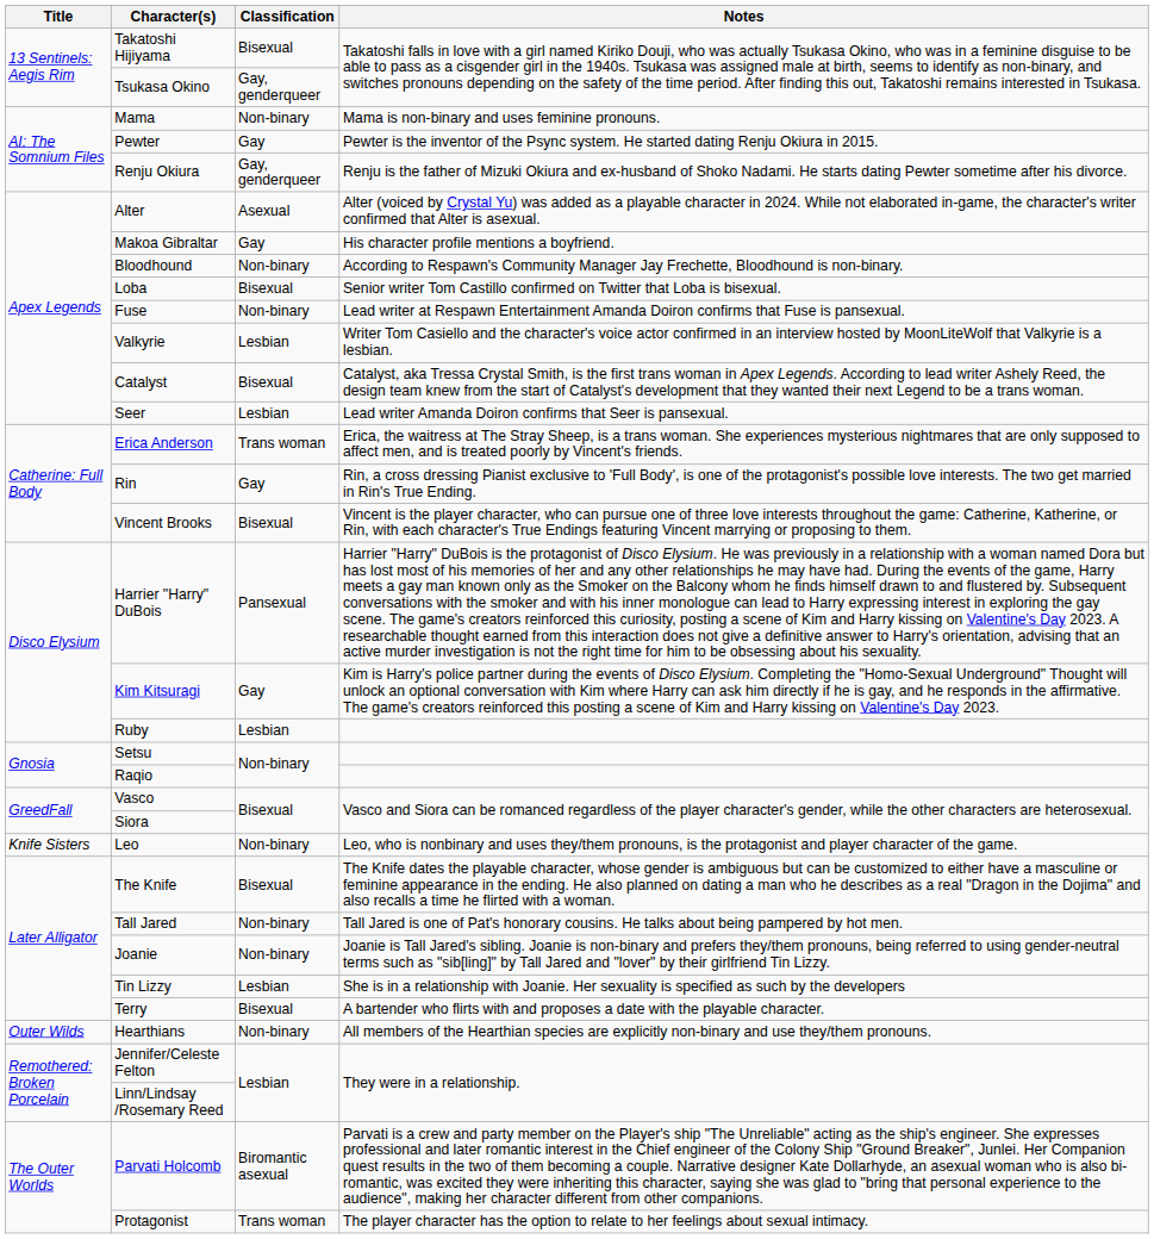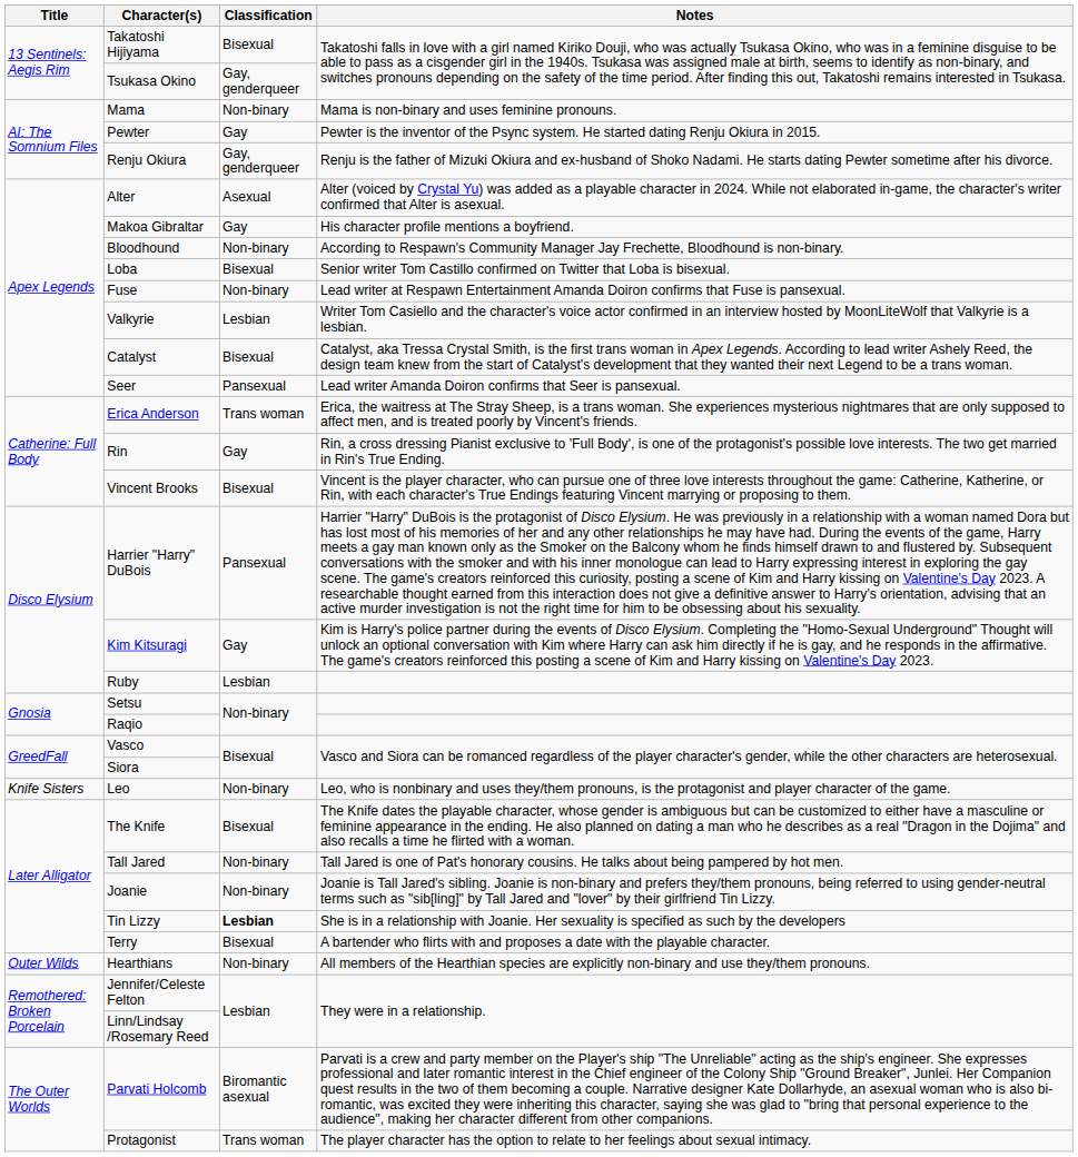 <table class="wikitable sortable" style="width: 100%">
 <tr>
 <th>Title</th>
 <th>Character(s)</th>
 <th>Classification</th>
 <th>Notes</th>
 </tr>
 <tr>
 <td rowspan="2"><em><a href='#'>13 Sentinels: Aegis Rim</a></em></td>
 <td>Takatoshi Hijiyama</td>
 <td>Bisexual</td>
 <td rowspan="2">Takatoshi falls in love with a girl named Kiriko Douji, who was actually Tsukasa Okino, who was in a feminine disguise to be able to pass as a cisgender girl in the 1940s. Tsukasa was assigned male at birth, seems to identify as non-binary, and switches pronouns depending on the safety of the time period. After finding this out, Takatoshi remains interested in Tsukasa.</td>
 </tr>
 <tr>
 <td>Tsukasa Okino</td>
 <td>Gay, genderqueer</td>
 </tr>
 <tr>
 <td rowspan="3"><em><a href='#'>AI: The Somnium Files</a></em></td>
 <td>Mama</td>
 <td>Non-binary</td>
 <td>Mama is non-binary and uses feminine pronouns.</td>
 </tr>
 <tr>
 <td>Pewter</td>
 <td>Gay</td>
 <td>Pewter is the inventor of the Psync system. He started dating Renju Okiura in 2015.</td>
 </tr>
 <tr>
 <td>Renju Okiura</td>
 <td>Gay, genderqueer</td>
 <td>Renju is the father of Mizuki Okiura and ex-husband of Shoko Nadami. He starts dating Pewter sometime after his divorce.</td>
 </tr>
 <tr>
 <td rowspan="8"><em><a href='#'>Apex Legends</a></em></td>
 <td>Alter</td>
 <td>Asexual</td>
 <td>Alter (voiced by <a href='#'>Crystal Yu</a>) was added as a playable character in 2024. While not elaborated in-game, the character's writer confirmed that Alter is asexual.</td>
 </tr>
 <tr>
 <td>Makoa Gibraltar</td>
 <td>Gay</td>
 <td>His character profile mentions a boyfriend.</td>
 </tr>
 <tr>
 <td>Bloodhound</td>
 <td>Non-binary</td>
 <td>According to Respawn's Community Manager Jay Frechette, Bloodhound is non-binary.</td>
 </tr>
 <tr>
 <td>Loba</td>
 <td>Bisexual</td>
 <td>Senior writer Tom Castillo confirmed on Twitter that Loba is bisexual.</td>
 </tr>
 <tr>
 <td>Fuse</td>
 <td>Non-binary</td>
 <td>Lead writer at Respawn Entertainment Amanda Doiron confirms that Fuse is pansexual.</td>
 </tr>
 <tr>
 <td>Valkyrie</td>
 <td>Lesbian</td>
 <td>Writer Tom Casiello and the character's voice actor confirmed in an interview hosted by MoonLiteWolf that Valkyrie is a lesbian.</td>
 </tr>
 <tr>
 <td>Catalyst</td>
 <td>Bisexual</td>
 <td>Catalyst, aka Tressa Crystal Smith, is the first trans woman in <em>Apex Legends</em>. According to lead writer Ashely Reed, the design team knew from the start of Catalyst's development that they wanted their next Legend to be a trans woman.</td>
 </tr>
 <tr>
 <td>Seer</td>
-<td>Lesbian</td>
+<td>Pansexual</td>
 <td>Lead writer Amanda Doiron confirms that Seer is pansexual.</td>
 </tr>
 <tr>
 <td rowspan="3"><em><a href='#'>Catherine: Full Body</a></em></td>
 <td><a href='#'>Erica Anderson</a></td>
 <td>Trans woman</td>
 <td>Erica, the waitress at The Stray Sheep, is a trans woman. She experiences mysterious nightmares that are only supposed to affect men, and is treated poorly by Vincent's friends.</td>
 </tr>
 <tr>
 <td>Rin</td>
 <td>Gay</td>
 <td>Rin, a cross dressing Pianist exclusive to 'Full Body', is one of the protagonist's possible love interests. The two get married in Rin's True Ending.</td>
 </tr>
 <tr>
 <td>Vincent Brooks</td>
 <td>Bisexual</td>
 <td>Vincent is the player character, who can pursue one of three love interests throughout the game: Catherine, Katherine, or Rin, with each character's True Endings featuring Vincent marrying or proposing to them.</td>
 </tr>
 <tr>
 <td rowspan="3"><em><a href='#'>Disco Elysium</a></em></td>
 <td>Harrier "Harry" DuBois</td>
 <td>Pansexual</td>
 <td>Harrier "Harry" DuBois is the protagonist of <em>Disco Elysium</em>. He was previously in a relationship with a woman named Dora but has lost most of his memories of her and any other relationships he may have had. During the events of the game, Harry meets a gay man known only as the Smoker on the Balcony whom he finds himself drawn to and flustered by. Subsequent conversations with the smoker and with his inner monologue can lead to Harry expressing interest in exploring the gay scene. The game's creators reinforced this curiosity, posting a scene of Kim and Harry kissing on <a href='#'>Valentine's Day</a> 2023. A researchable thought earned from this interaction does not give a definitive answer to Harry's orientation, advising that an active murder investigation is not the right time for him to be obsessing about his sexuality.</td>
 </tr>
 <tr>
 <td><a href='#'>Kim Kitsuragi</a></td>
 <td>Gay</td>
 <td>Kim is Harry's police partner during the events of <em>Disco Elysium</em>. Completing the "Homo-Sexual Underground" Thought will unlock an optional conversation with Kim where Harry can ask him directly if he is gay, and he responds in the affirmative. The game's creators reinforced this posting a scene of Kim and Harry kissing on <a href='#'>Valentine's Day</a> 2023.</td>
 </tr>
 <tr>
 <td>Ruby</td>
 <td>Lesbian</td>
 <td></td>
 </tr>
 <tr>
 <td rowspan="2"><em><a href='#'>Gnosia</a></em></td>
 <td>Setsu</td>
 <td rowspan="2">Non-binary</td>
 <td></td>
 </tr>
 <tr>
 <td>Raqio</td>
 <td></td>
 </tr>
 <tr>
 <td rowspan="2"><em><a href='#'>GreedFall</a></em></td>
 <td>Vasco</td>
 <td rowspan="2">Bisexual</td>
 <td rowspan="2">Vasco and Siora can be romanced regardless of the player character's gender, while the other characters are heterosexual.</td>
 </tr>
 <tr>
 <td>Siora</td>
 </tr>
 <tr>
 <td><em>Knife Sisters</em></td>
 <td>Leo</td>
 <td>Non-binary</td>
 <td>Leo, who is nonbinary and uses they/them pronouns, is the protagonist and player character of the game.</td>
 </tr>
 <tr>
 <td rowspan="5"><em><a href='#'>Later Alligator</a></em></td>
 <td>The Knife</td>
 <td>Bisexual</td>
 <td>The Knife dates the playable character, whose gender is ambiguous but can be customized to either have a masculine or feminine appearance in the ending. He also planned on dating a man who he describes as a real "Dragon in the Dojima" and also recalls a time he flirted with a woman.</td>
 </tr>
 <tr>
 <td>Tall Jared</td>
 <td>Non-binary</td>
 <td>Tall Jared is one of Pat's honorary cousins. He talks about being pampered by hot men.</td>
 </tr>
 <tr>
 <td>Joanie</td>
 <td>Non-binary</td>
 <td>Joanie is Tall Jared's sibling. Joanie is non-binary and prefers they/them pronouns, being referred to using gender-neutral terms such as "sib[ling]" by Tall Jared and "lover" by their girlfriend Tin Lizzy.</td>
 </tr>
 <tr>
 <td>Tin Lizzy</td>
-<td>Lesbian</td>
+<td><strong>Lesbian</strong></td>
 <td>She is in a relationship with Joanie.  Her sexuality is specified as such by the developers</td>
 </tr>
 <tr>
 <td>Terry</td>
 <td>Bisexual</td>
 <td>A bartender who flirts with and proposes a date with the playable character.</td>
 </tr>
 <tr>
 <td><em><a href='#'>Outer Wilds</a></em></td>
 <td>Hearthians</td>
 <td>Non-binary</td>
 <td>All members of the Hearthian species are explicitly non-binary and use they/them pronouns.</td>
 </tr>
 <tr>
 <td rowspan="2"><em><a href='#'>Remothered: Broken Porcelain</a></em></td>
 <td>Jennifer/Celeste Felton</td>
 <td rowspan="2">Lesbian</td>
 <td rowspan="2">They were in a relationship.</td>
 </tr>
 <tr>
 <td>Linn/Lindsay /Rosemary Reed</td>
 </tr>
 <tr>
 <td rowspan="2"><em><a href='#'>The Outer Worlds</a></em></td>
 <td><a href='#'>Parvati Holcomb</a></td>
 <td>Biromantic asexual</td>
 <td>Parvati is a crew and party member on the Player's ship "The Unreliable" acting as the ship's engineer. She expresses professional and later romantic interest in the Chief engineer of the Colony Ship "Ground Breaker", Junlei. Her Companion quest results in the two of them becoming a couple. Narrative designer Kate Dollarhyde, an asexual woman who is also bi-romantic, was excited they were inheriting this character, saying she was glad to "bring that personal experience to the audience", making her character different from other companions.</td>
 </tr>
 <tr>
 <td>Protagonist</td>
 <td>Trans woman</td>
 <td>The player character has the option to relate to her feelings about sexual intimacy.</td>
 </tr>
 </table>
